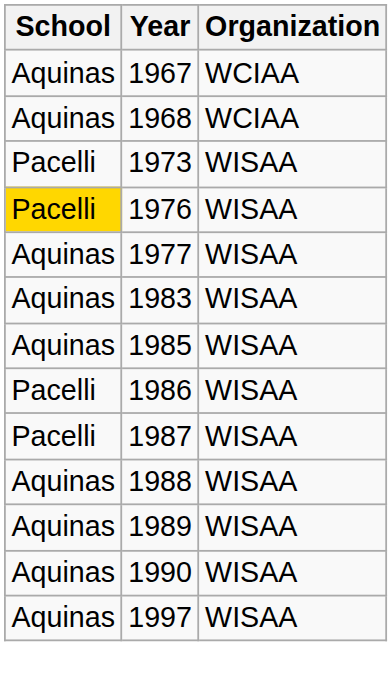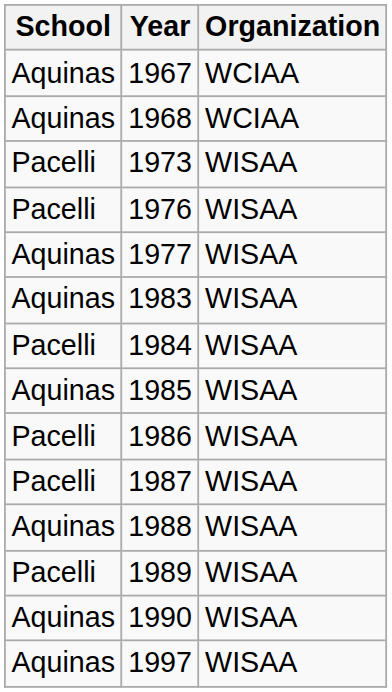 <table class="wikitable">
 <tr>
 <th>School</th>
 <th>Year</th>
 <th>Organization</th>
 </tr>
 <tr>
 <td>Aquinas</td>
 <td>1967</td>
 <td>WCIAA</td>
 </tr>
 <tr>
 <td>Aquinas</td>
 <td>1968</td>
 <td>WCIAA</td>
 </tr>
 <tr>
 <td>Pacelli</td>
 <td>1973</td>
 <td>WISAA</td>
 </tr>
 <tr>
-<td style="background: gold;">Pacelli</td>
+<td>Pacelli</td>
 <td>1976</td>
 <td>WISAA</td>
 </tr>
 <tr>
 <td>Aquinas</td>
 <td>1977</td>
 <td>WISAA</td>
 </tr>
 <tr>
 <td>Aquinas</td>
 <td>1983</td>
+<td>WISAA</td>
+</tr>
+<tr>
+<td>Pacelli</td>
+<td>1984</td>
 <td>WISAA</td>
 </tr>
 <tr>
 <td>Aquinas</td>
 <td>1985</td>
 <td>WISAA</td>
 </tr>
 <tr>
 <td>Pacelli</td>
 <td>1986</td>
 <td>WISAA</td>
 </tr>
 <tr>
 <td>Pacelli</td>
 <td>1987</td>
 <td>WISAA</td>
 </tr>
 <tr>
 <td>Aquinas</td>
 <td>1988</td>
 <td>WISAA</td>
 </tr>
 <tr>
-<td>Aquinas</td>
+<td>Pacelli</td>
 <td>1989</td>
 <td>WISAA</td>
 </tr>
 <tr>
 <td>Aquinas</td>
 <td>1990</td>
 <td>WISAA</td>
 </tr>
 <tr>
 <td>Aquinas</td>
 <td>1997</td>
 <td>WISAA</td>
 </tr>
 </table>
